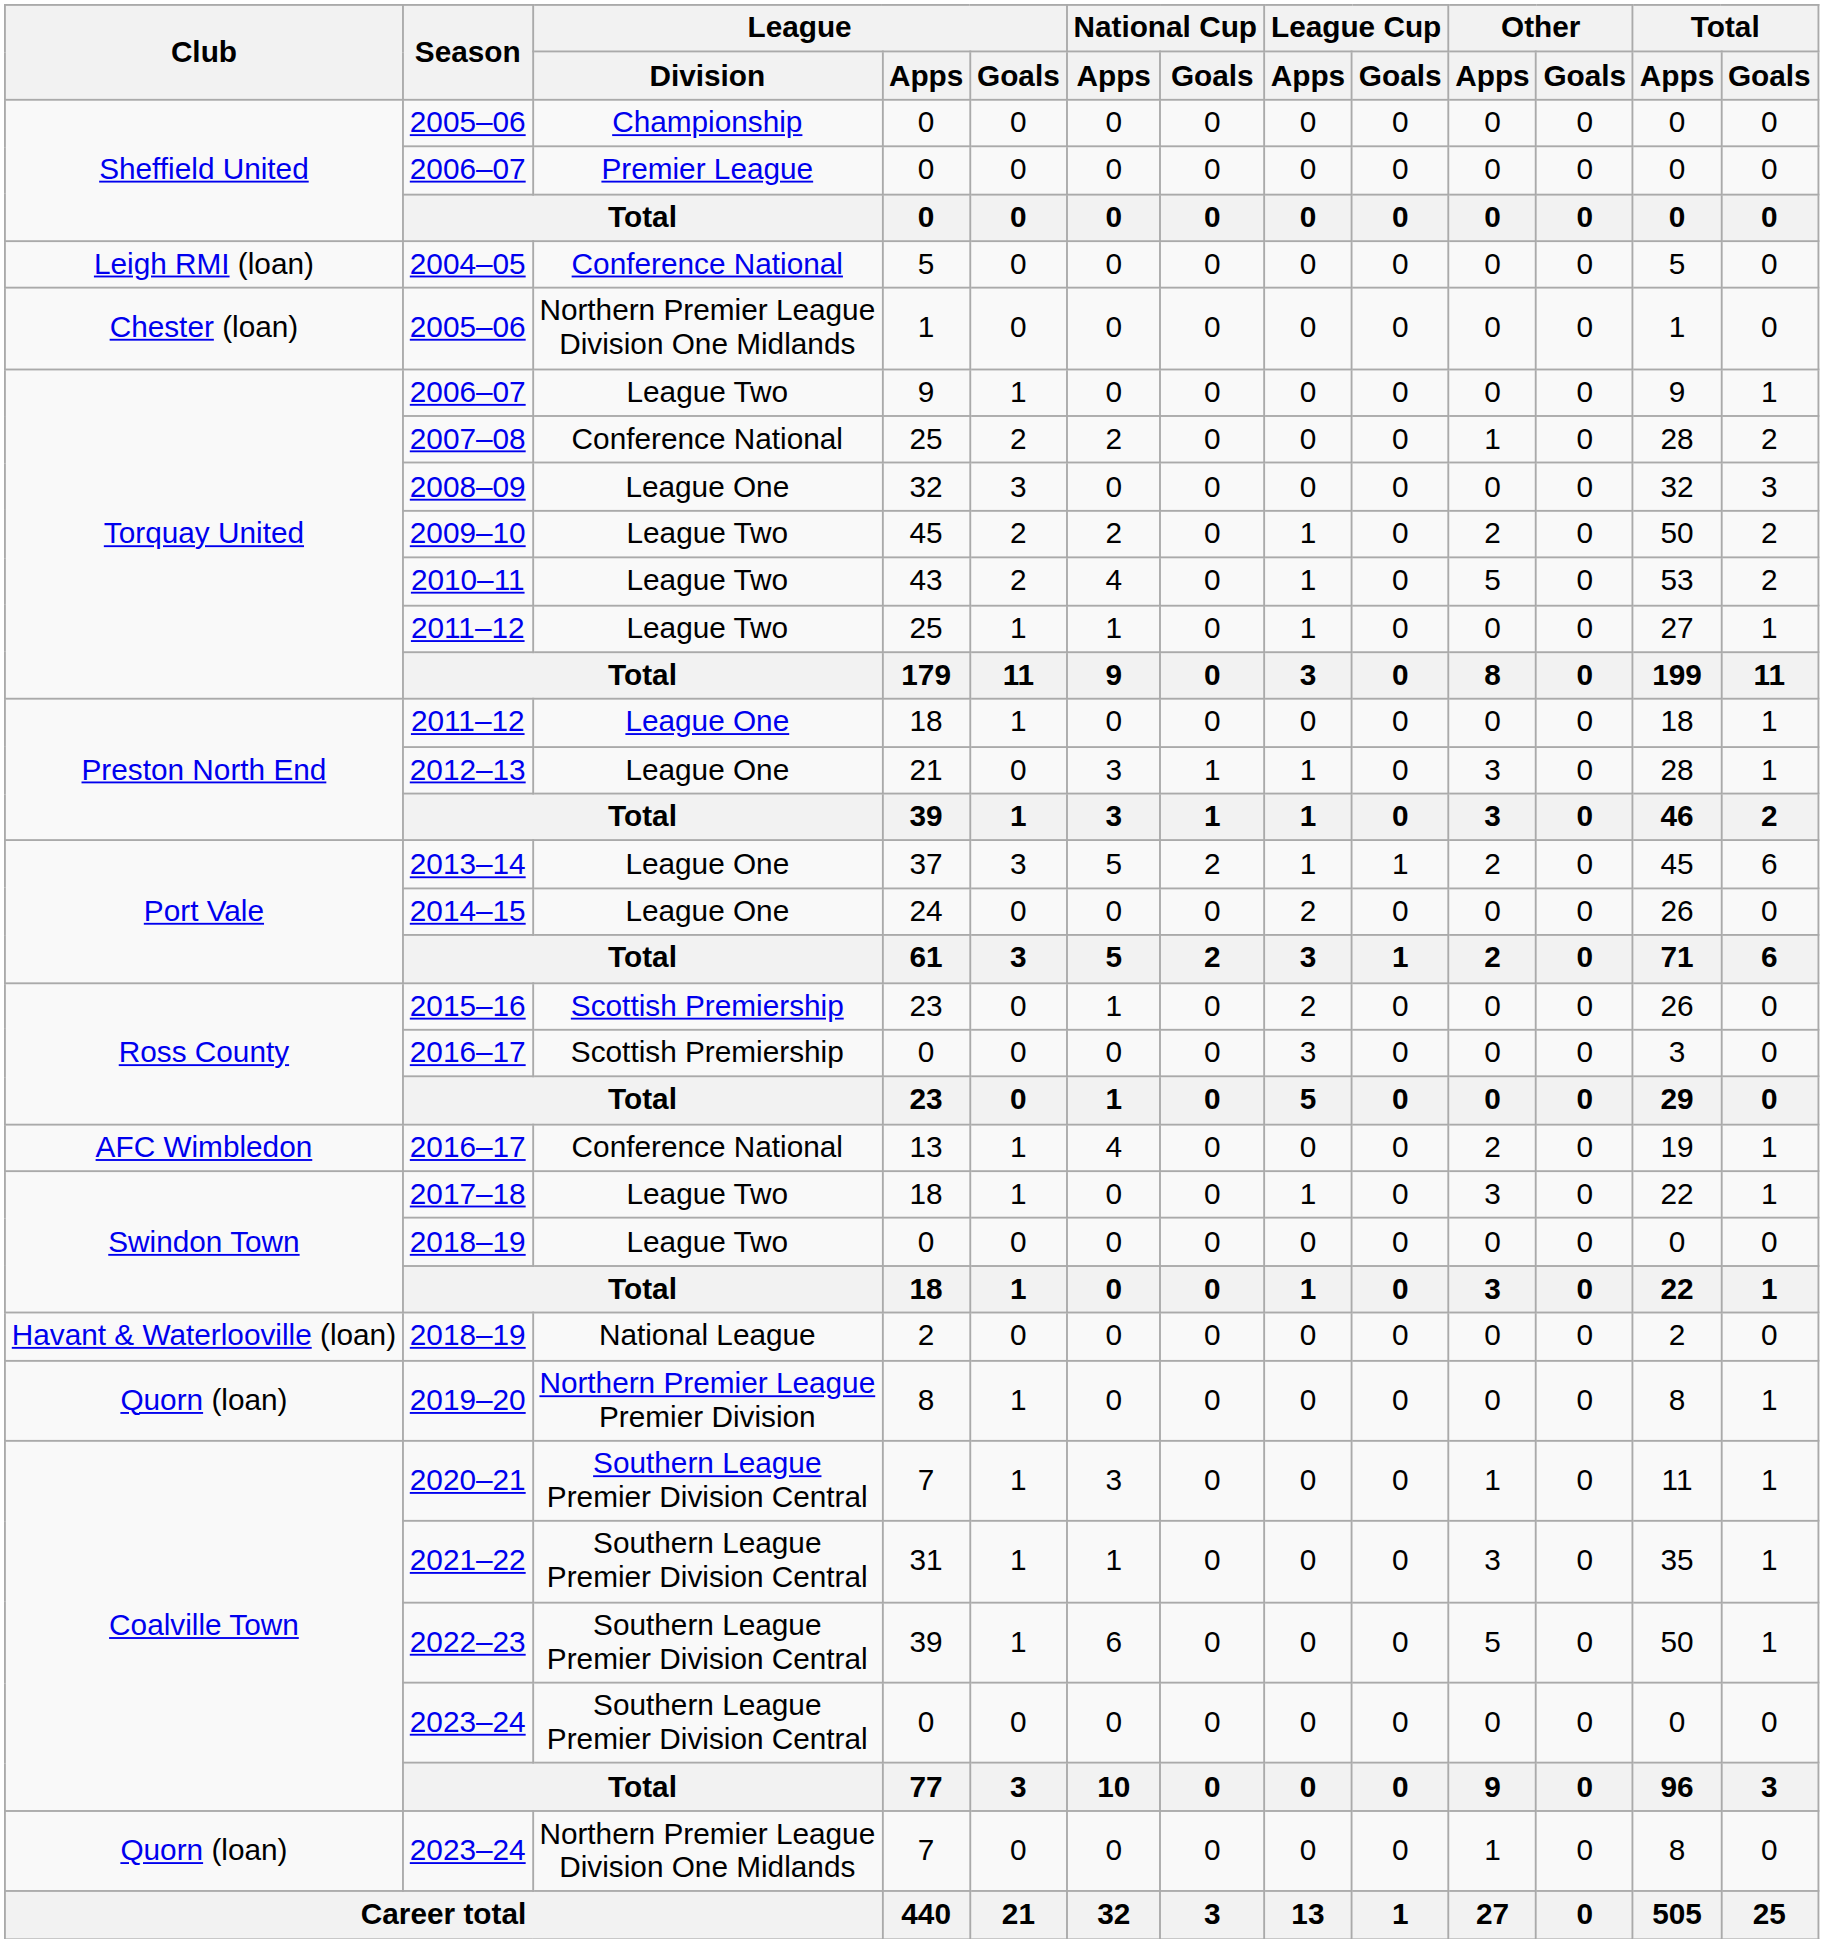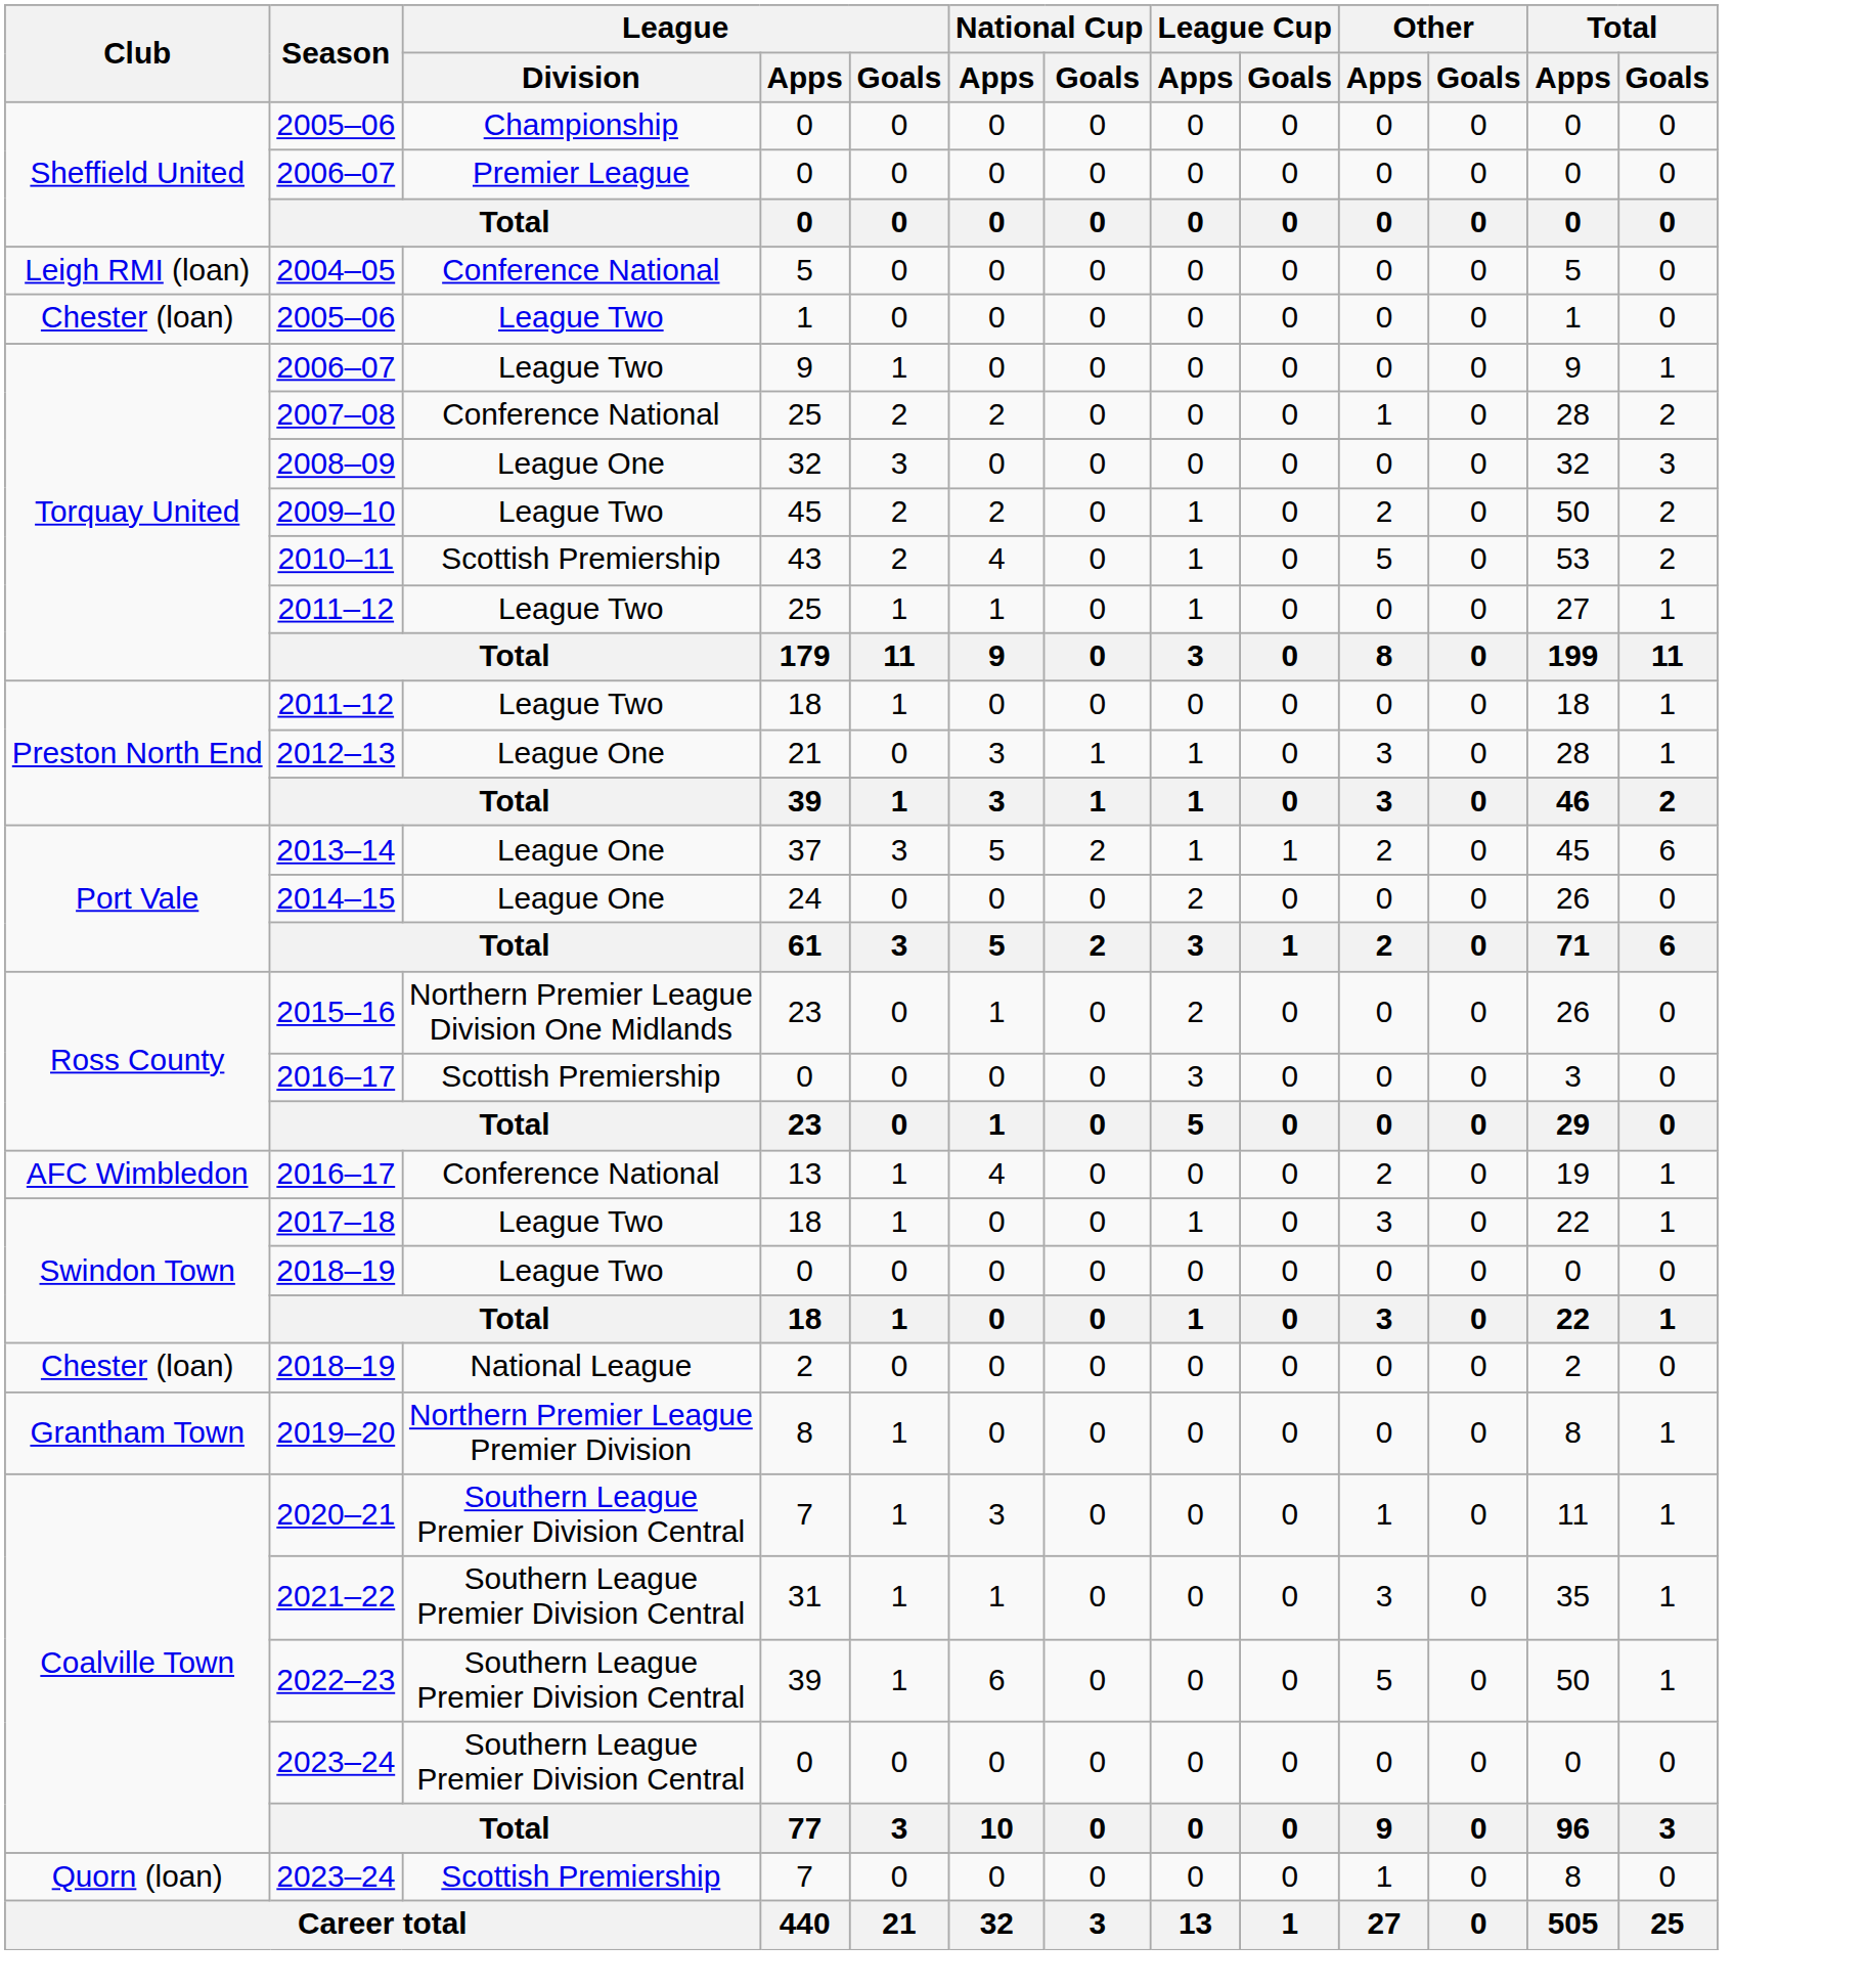 <table class="wikitable" style="text-align:center">
 <tr>
 <th rowspan="2">Club</th>
 <th rowspan="2">Season</th>
 <th colspan="3">League</th>
 <th colspan="2">National Cup</th>
 <th colspan="2">League Cup</th>
 <th colspan="2">Other</th>
 <th colspan="2">Total</th>
 </tr>
 <tr>
 <th>Division</th>
 <th>Apps</th>
 <th>Goals</th>
 <th>Apps</th>
 <th>Goals</th>
 <th>Apps</th>
 <th>Goals</th>
 <th>Apps</th>
 <th>Goals</th>
 <th>Apps</th>
 <th>Goals</th>
 </tr>
 <tr>
 <td rowspan="3"><a href='#'>Sheffield United</a></td>
 <td><a href='#'>2005–06</a></td>
 <td><a href='#'>Championship</a></td>
 <td>0</td>
 <td>0</td>
 <td>0</td>
 <td>0</td>
 <td>0</td>
 <td>0</td>
 <td>0</td>
 <td>0</td>
 <td>0</td>
 <td>0</td>
 </tr>
 <tr>
 <td><a href='#'>2006–07</a></td>
 <td><a href='#'>Premier League</a></td>
 <td>0</td>
 <td>0</td>
 <td>0</td>
 <td>0</td>
 <td>0</td>
 <td>0</td>
 <td>0</td>
 <td>0</td>
 <td>0</td>
 <td>0</td>
 </tr>
 <tr>
 <th colspan="2">Total</th>
 <th>0</th>
 <th>0</th>
 <th>0</th>
 <th>0</th>
 <th>0</th>
 <th>0</th>
 <th>0</th>
 <th>0</th>
 <th>0</th>
 <th>0</th>
 </tr>
 <tr>
 <td><a href='#'>Leigh RMI</a> (loan)</td>
 <td><a href='#'>2004–05</a></td>
 <td><a href='#'>Conference National</a></td>
 <td>5</td>
 <td>0</td>
 <td>0</td>
 <td>0</td>
 <td>0</td>
 <td>0</td>
 <td>0</td>
 <td>0</td>
 <td>5</td>
 <td>0</td>
 </tr>
 <tr>
 <td><a href='#'>Chester</a> (loan)</td>
 <td><a href='#'>2005–06</a></td>
-<td>Northern Premier League<br>Division One Midlands</td>
+<td><a href='#'>League Two</a></td>
 <td>1</td>
 <td>0</td>
 <td>0</td>
 <td>0</td>
 <td>0</td>
 <td>0</td>
 <td>0</td>
 <td>0</td>
 <td>1</td>
 <td>0</td>
 </tr>
 <tr>
 <td rowspan="7"><a href='#'>Torquay United</a></td>
 <td><a href='#'>2006–07</a></td>
 <td>League Two</td>
 <td>9</td>
 <td>1</td>
 <td>0</td>
 <td>0</td>
 <td>0</td>
 <td>0</td>
 <td>0</td>
 <td>0</td>
 <td>9</td>
 <td>1</td>
 </tr>
 <tr>
 <td><a href='#'>2007–08</a></td>
 <td>Conference National</td>
 <td>25</td>
 <td>2</td>
 <td>2</td>
 <td>0</td>
 <td>0</td>
 <td>0</td>
 <td>1</td>
 <td>0</td>
 <td>28</td>
 <td>2</td>
 </tr>
 <tr>
 <td><a href='#'>2008–09</a></td>
 <td>League One</td>
 <td>32</td>
 <td>3</td>
 <td>0</td>
 <td>0</td>
 <td>0</td>
 <td>0</td>
 <td>0</td>
 <td>0</td>
 <td>32</td>
 <td>3</td>
 </tr>
 <tr>
 <td><a href='#'>2009–10</a></td>
 <td>League Two</td>
 <td>45</td>
 <td>2</td>
 <td>2</td>
 <td>0</td>
 <td>1</td>
 <td>0</td>
 <td>2</td>
 <td>0</td>
 <td>50</td>
 <td>2</td>
 </tr>
 <tr>
 <td><a href='#'>2010–11</a></td>
-<td>League Two</td>
+<td>Scottish Premiership</td>
 <td>43</td>
 <td>2</td>
 <td>4</td>
 <td>0</td>
 <td>1</td>
 <td>0</td>
 <td>5</td>
 <td>0</td>
 <td>53</td>
 <td>2</td>
 </tr>
 <tr>
 <td><a href='#'>2011–12</a></td>
 <td>League Two</td>
 <td>25</td>
 <td>1</td>
 <td>1</td>
 <td>0</td>
 <td>1</td>
 <td>0</td>
 <td>0</td>
 <td>0</td>
 <td>27</td>
 <td>1</td>
 </tr>
 <tr>
 <th colspan="2">Total</th>
 <th>179</th>
 <th>11</th>
 <th>9</th>
 <th>0</th>
 <th>3</th>
 <th>0</th>
 <th>8</th>
 <th>0</th>
 <th>199</th>
 <th>11</th>
 </tr>
 <tr>
 <td rowspan="3"><a href='#'>Preston North End</a></td>
 <td><a href='#'>2011–12</a></td>
-<td><a href='#'>League One</a></td>
+<td>League Two</td>
 <td>18</td>
 <td>1</td>
 <td>0</td>
 <td>0</td>
 <td>0</td>
 <td>0</td>
 <td>0</td>
 <td>0</td>
 <td>18</td>
 <td>1</td>
 </tr>
 <tr>
 <td><a href='#'>2012–13</a></td>
 <td>League One</td>
 <td>21</td>
 <td>0</td>
 <td>3</td>
 <td>1</td>
 <td>1</td>
 <td>0</td>
 <td>3</td>
 <td>0</td>
 <td>28</td>
 <td>1</td>
 </tr>
 <tr>
 <th colspan="2">Total</th>
 <th>39</th>
 <th>1</th>
 <th>3</th>
 <th>1</th>
 <th>1</th>
 <th>0</th>
 <th>3</th>
 <th>0</th>
 <th>46</th>
 <th>2</th>
 </tr>
 <tr>
 <td rowspan="3"><a href='#'>Port Vale</a></td>
 <td><a href='#'>2013–14</a></td>
 <td>League One</td>
 <td>37</td>
 <td>3</td>
 <td>5</td>
 <td>2</td>
 <td>1</td>
 <td>1</td>
 <td>2</td>
 <td>0</td>
 <td>45</td>
 <td>6</td>
 </tr>
 <tr>
 <td><a href='#'>2014–15</a></td>
 <td>League One</td>
 <td>24</td>
 <td>0</td>
 <td>0</td>
 <td>0</td>
 <td>2</td>
 <td>0</td>
 <td>0</td>
 <td>0</td>
 <td>26</td>
 <td>0</td>
 </tr>
 <tr>
 <th colspan="2">Total</th>
 <th>61</th>
 <th>3</th>
 <th>5</th>
 <th>2</th>
 <th>3</th>
 <th>1</th>
 <th>2</th>
 <th>0</th>
 <th>71</th>
 <th>6</th>
 </tr>
 <tr>
 <td rowspan="3"><a href='#'>Ross County</a></td>
 <td><a href='#'>2015–16</a></td>
-<td><a href='#'>Scottish Premiership</a></td>
+<td>Northern Premier League<br>Division One Midlands</td>
 <td>23</td>
 <td>0</td>
 <td>1</td>
 <td>0</td>
 <td>2</td>
 <td>0</td>
 <td>0</td>
 <td>0</td>
 <td>26</td>
 <td>0</td>
 </tr>
 <tr>
 <td><a href='#'>2016–17</a></td>
 <td>Scottish Premiership</td>
 <td>0</td>
 <td>0</td>
 <td>0</td>
 <td>0</td>
 <td>3</td>
 <td>0</td>
 <td>0</td>
 <td>0</td>
 <td>3</td>
 <td>0</td>
 </tr>
 <tr>
 <th colspan="2">Total</th>
 <th>23</th>
 <th>0</th>
 <th>1</th>
 <th>0</th>
 <th>5</th>
 <th>0</th>
 <th>0</th>
 <th>0</th>
 <th>29</th>
 <th>0</th>
 </tr>
 <tr>
 <td><a href='#'>AFC Wimbledon</a></td>
 <td><a href='#'>2016–17</a></td>
 <td>Conference National</td>
 <td>13</td>
 <td>1</td>
 <td>4</td>
 <td>0</td>
 <td>0</td>
 <td>0</td>
 <td>2</td>
 <td>0</td>
 <td>19</td>
 <td>1</td>
 </tr>
 <tr>
 <td rowspan="3"><a href='#'>Swindon Town</a></td>
 <td><a href='#'>2017–18</a></td>
 <td>League Two</td>
 <td>18</td>
 <td>1</td>
 <td>0</td>
 <td>0</td>
 <td>1</td>
 <td>0</td>
 <td>3</td>
 <td>0</td>
 <td>22</td>
 <td>1</td>
 </tr>
 <tr>
 <td><a href='#'>2018–19</a></td>
 <td>League Two</td>
 <td>0</td>
 <td>0</td>
 <td>0</td>
 <td>0</td>
 <td>0</td>
 <td>0</td>
 <td>0</td>
 <td>0</td>
 <td>0</td>
 <td>0</td>
 </tr>
 <tr>
 <th colspan="2">Total</th>
 <th>18</th>
 <th>1</th>
 <th>0</th>
 <th>0</th>
 <th>1</th>
 <th>0</th>
 <th>3</th>
 <th>0</th>
 <th>22</th>
 <th>1</th>
 </tr>
 <tr>
-<td><a href='#'>Havant & Waterlooville</a> (loan)</td>
+<td><a href='#'>Chester</a> (loan)</td>
 <td><a href='#'>2018–19</a></td>
 <td>National League</td>
 <td>2</td>
 <td>0</td>
 <td>0</td>
 <td>0</td>
 <td>0</td>
 <td>0</td>
 <td>0</td>
 <td>0</td>
 <td>2</td>
 <td>0</td>
 </tr>
 <tr>
-<td><a href='#'>Quorn</a> (loan)</td>
+<td><a href='#'>Grantham Town</a></td>
 <td><a href='#'>2019–20</a></td>
 <td><a href='#'>Northern Premier League</a><br>Premier Division</td>
 <td>8</td>
 <td>1</td>
 <td>0</td>
 <td>0</td>
 <td>0</td>
 <td>0</td>
 <td>0</td>
 <td>0</td>
 <td>8</td>
 <td>1</td>
 </tr>
 <tr>
 <td rowspan="5"><a href='#'>Coalville Town</a></td>
 <td><a href='#'>2020–21</a></td>
 <td><a href='#'>Southern League</a><br>Premier Division Central</td>
 <td>7</td>
 <td>1</td>
 <td>3</td>
 <td>0</td>
 <td>0</td>
 <td>0</td>
 <td>1</td>
 <td>0</td>
 <td>11</td>
 <td>1</td>
 </tr>
 <tr>
 <td><a href='#'>2021–22</a></td>
 <td>Southern League<br>Premier Division Central</td>
 <td>31</td>
 <td>1</td>
 <td>1</td>
 <td>0</td>
 <td>0</td>
 <td>0</td>
 <td>3</td>
 <td>0</td>
 <td>35</td>
 <td>1</td>
 </tr>
 <tr>
 <td><a href='#'>2022–23</a></td>
 <td>Southern League<br>Premier Division Central</td>
 <td>39</td>
 <td>1</td>
 <td>6</td>
 <td>0</td>
 <td>0</td>
 <td>0</td>
 <td>5</td>
 <td>0</td>
 <td>50</td>
 <td>1</td>
 </tr>
 <tr>
 <td><a href='#'>2023–24</a></td>
 <td>Southern League<br>Premier Division Central</td>
 <td>0</td>
 <td>0</td>
 <td>0</td>
 <td>0</td>
 <td>0</td>
 <td>0</td>
 <td>0</td>
 <td>0</td>
 <td>0</td>
 <td>0</td>
 </tr>
 <tr>
 <th colspan="2">Total</th>
 <th>77</th>
 <th>3</th>
 <th>10</th>
 <th>0</th>
 <th>0</th>
 <th>0</th>
 <th>9</th>
 <th>0</th>
 <th>96</th>
 <th>3</th>
 </tr>
 <tr>
 <td><a href='#'>Quorn</a> (loan)</td>
 <td><a href='#'>2023–24</a></td>
-<td>Northern Premier League<br>Division One Midlands</td>
+<td><a href='#'>Scottish Premiership</a></td>
 <td>7</td>
 <td>0</td>
 <td>0</td>
 <td>0</td>
 <td>0</td>
 <td>0</td>
 <td>1</td>
 <td>0</td>
 <td>8</td>
 <td>0</td>
 </tr>
 <tr>
 <th colspan="3">Career total</th>
 <th>440</th>
 <th>21</th>
 <th>32</th>
 <th>3</th>
 <th>13</th>
 <th>1</th>
 <th>27</th>
 <th>0</th>
 <th>505</th>
 <th>25</th>
 </tr>
 </table>
